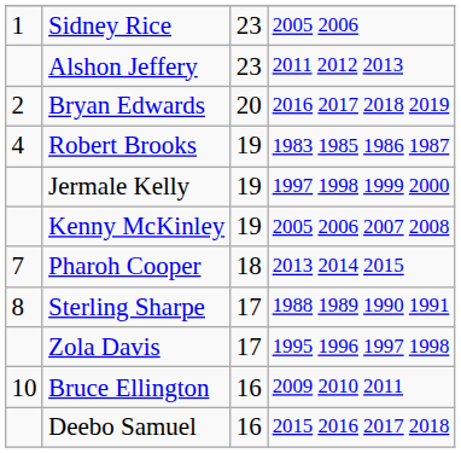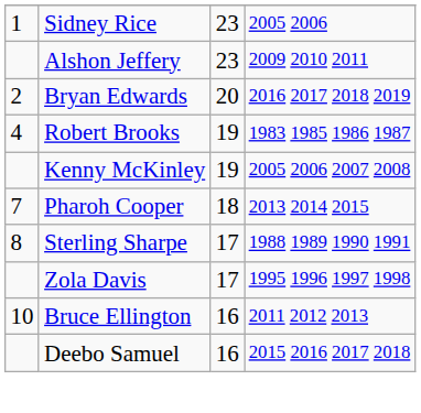 <table class="wikitable">
 <tr>
 </tr>
 <tr>
 <td>1</td>
 <td><a href='#'>Sidney Rice</a></td>
 <td>23</td>
 <td style="font-size:80%;"><a href='#'>2005</a> <a href='#'>2006</a></td>
 </tr>
 <tr>
 <td></td>
 <td><a href='#'>Alshon Jeffery</a></td>
 <td>23</td>
-<td style="font-size:80%;"><a href='#'>2011</a> <a href='#'>2012</a> <a href='#'>2013</a></td>
+<td style="font-size:80%;"><a href='#'>2009</a> <a href='#'>2010</a> <a href='#'>2011</a></td>
 </tr>
 <tr>
 <td>2</td>
 <td><a href='#'>Bryan Edwards</a></td>
 <td>20</td>
 <td style="font-size:80%;"><a href='#'>2016</a> <a href='#'>2017</a> <a href='#'>2018</a> <a href='#'>2019</a></td>
 </tr>
 <tr>
 <td>4</td>
 <td><a href='#'>Robert Brooks</a></td>
 <td>19</td>
 <td style="font-size:80%;"><a href='#'>1983</a> <a href='#'>1985</a> <a href='#'>1986</a> <a href='#'>1987</a></td>
-</tr>
-<tr>
-<td></td>
-<td>Jermale Kelly</td>
-<td>19</td>
-<td style="font-size:80%;"><a href='#'>1997</a> <a href='#'>1998</a> <a href='#'>1999</a> <a href='#'>2000</a></td>
 </tr>
 <tr>
 <td></td>
 <td><a href='#'>Kenny McKinley</a></td>
 <td>19</td>
 <td style="font-size:80%;"><a href='#'>2005</a> <a href='#'>2006</a> <a href='#'>2007</a> <a href='#'>2008</a></td>
 </tr>
 <tr>
 <td>7</td>
 <td><a href='#'>Pharoh Cooper</a></td>
 <td>18</td>
 <td style="font-size:80%;"><a href='#'>2013</a> <a href='#'>2014</a> <a href='#'>2015</a></td>
 </tr>
 <tr>
 <td>8</td>
 <td><a href='#'>Sterling Sharpe</a></td>
 <td>17</td>
 <td style="font-size:80%;"><a href='#'>1988</a> <a href='#'>1989</a> <a href='#'>1990</a> <a href='#'>1991</a></td>
 </tr>
 <tr>
 <td></td>
 <td><a href='#'>Zola Davis</a></td>
 <td>17</td>
 <td style="font-size:80%;"><a href='#'>1995</a> <a href='#'>1996</a> <a href='#'>1997</a> <a href='#'>1998</a></td>
 </tr>
 <tr>
 <td>10</td>
 <td><a href='#'>Bruce Ellington</a></td>
 <td>16</td>
-<td style="font-size:80%;"><a href='#'>2009</a> <a href='#'>2010</a> <a href='#'>2011</a></td>
+<td style="font-size:80%;"><a href='#'>2011</a> <a href='#'>2012</a> <a href='#'>2013</a></td>
 </tr>
 <tr>
 <td></td>
 <td>Deebo Samuel</td>
 <td>16</td>
 <td style="font-size:80%;"><a href='#'>2015</a> <a href='#'>2016</a> <a href='#'>2017</a> <a href='#'>2018</a></td>
 </tr>
 </table>
